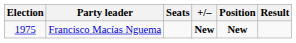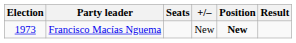 <table class=wikitable style=text-align:center>
 <tr>
 <th>Election</th>
 <th>Party leader</th>
 <th>Seats</th>
 <th>+/–</th>
 <th>Position</th>
 <th>Result</th>
 </tr>
 <tr>
-<td><a href='#'>1975</a></td>
+<td><a href='#'>1973</a></td>
 <td><a href='#'>Francisco Macías Nguema</a></td>
 <td></td>
-<td><strong>New</strong></td>
+<td>New</td>
 <td><strong>New</strong></td>
 <td></td>
 </tr>
 </table>
